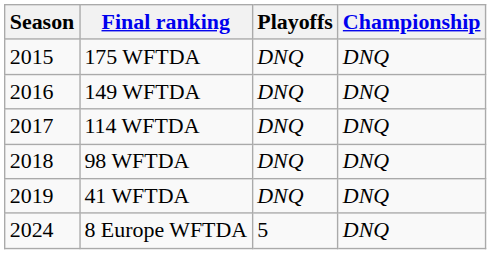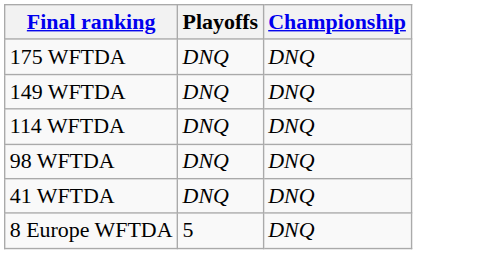 <table class="wikitable sortable">
 <tr>
-<th>Season</th>
 <th><a href='#'>Final ranking</a></th>
 <th>Playoffs</th>
 <th><a href='#'>Championship</a></th>
 </tr>
 <tr>
-<td>2015</td>
 <td>175 WFTDA</td>
 <td><em>DNQ</em></td>
 <td><em>DNQ</em></td>
 </tr>
 <tr>
-<td>2016</td>
 <td>149 WFTDA</td>
 <td><em>DNQ</em></td>
 <td><em>DNQ</em></td>
 </tr>
 <tr>
-<td>2017</td>
 <td>114 WFTDA</td>
 <td><em>DNQ</em></td>
 <td><em>DNQ</em></td>
 </tr>
 <tr>
-<td>2018</td>
 <td>98 WFTDA</td>
 <td><em>DNQ</em></td>
 <td><em>DNQ</em></td>
 </tr>
 <tr>
-<td>2019</td>
 <td>41 WFTDA</td>
 <td><em>DNQ</em></td>
 <td><em>DNQ</em></td>
 </tr>
 <tr>
-<td>2024</td>
 <td>8 Europe WFTDA</td>
 <td>5</td>
 <td><em>DNQ</em></td>
 </tr>
 </table>
